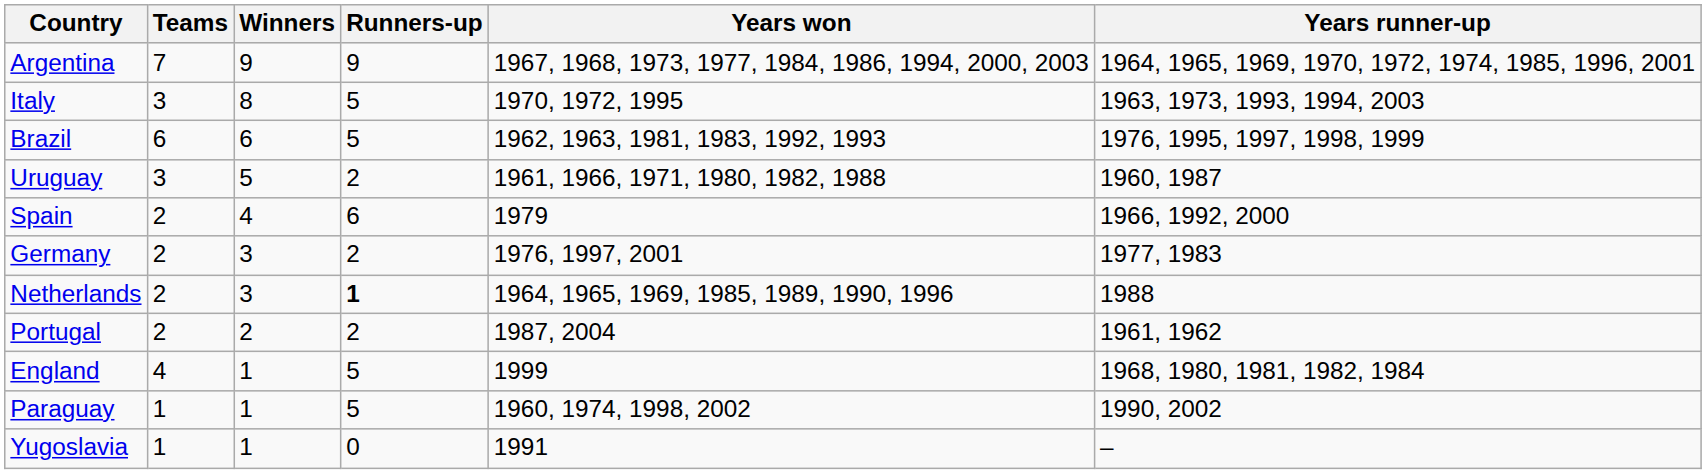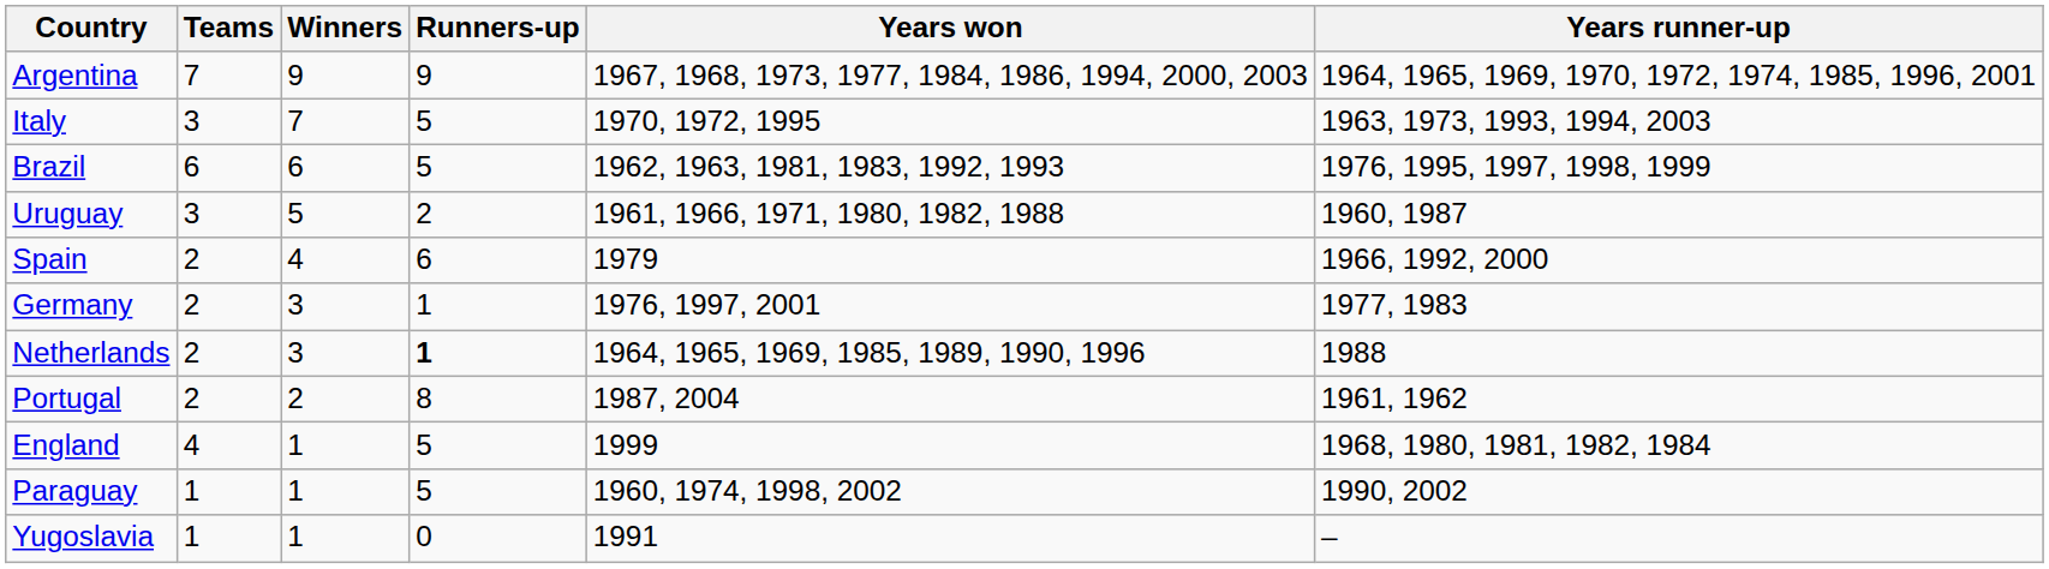 <table class="wikitable sortable">
 <tr>
 <th>Country</th>
 <th>Teams</th>
 <th>Winners</th>
 <th>Runners-up</th>
 <th>Years won</th>
 <th>Years runner-up</th>
 </tr>
 <tr>
 <td> <a href='#'>Argentina</a></td>
 <td>7</td>
 <td>9</td>
 <td>9</td>
 <td>1967, 1968, 1973, 1977, 1984, 1986, 1994, 2000, 2003</td>
 <td>1964, 1965, 1969, 1970, 1972, 1974, 1985, 1996, 2001</td>
 </tr>
 <tr>
 <td> <a href='#'>Italy</a></td>
 <td>3</td>
-<td>8</td>
+<td>7</td>
 <td>5</td>
 <td>1970, 1972, 1995</td>
 <td>1963, 1973, 1993, 1994, 2003</td>
 </tr>
 <tr>
 <td> <a href='#'>Brazil</a></td>
 <td>6</td>
 <td>6</td>
 <td>5</td>
 <td>1962, 1963, 1981, 1983, 1992, 1993</td>
 <td>1976, 1995, 1997, 1998, 1999</td>
 </tr>
 <tr>
 <td> <a href='#'>Uruguay</a></td>
 <td>3</td>
 <td>5</td>
 <td>2</td>
 <td>1961, 1966, 1971, 1980, 1982, 1988</td>
 <td>1960, 1987</td>
 </tr>
 <tr>
 <td> <a href='#'>Spain</a></td>
 <td>2</td>
 <td>4</td>
 <td>6</td>
 <td>1979</td>
 <td>1966, 1992, 2000</td>
 </tr>
 <tr>
 <td> <a href='#'>Germany</a></td>
 <td>2</td>
 <td>3</td>
-<td>2</td>
+<td>1</td>
 <td>1976, 1997, 2001</td>
 <td>1977, 1983</td>
 </tr>
 <tr>
 <td> <a href='#'>Netherlands</a></td>
 <td>2</td>
 <td>3</td>
 <td><strong>1</strong></td>
 <td>1964, 1965, 1969, 1985, 1989, 1990, 1996</td>
 <td>1988</td>
 </tr>
 <tr>
 <td> <a href='#'>Portugal</a></td>
 <td>2</td>
 <td>2</td>
-<td>2</td>
+<td>8</td>
 <td>1987, 2004</td>
 <td>1961, 1962</td>
 </tr>
 <tr>
 <td> <a href='#'>England</a></td>
 <td>4</td>
 <td>1</td>
 <td>5</td>
 <td>1999</td>
 <td>1968, 1980, 1981, 1982, 1984</td>
 </tr>
 <tr>
 <td> <a href='#'>Paraguay</a></td>
 <td>1</td>
 <td>1</td>
 <td>5</td>
 <td>1960, 1974, 1998, 2002</td>
 <td>1990, 2002</td>
 </tr>
 <tr>
 <td> <a href='#'>Yugoslavia</a></td>
 <td>1</td>
 <td>1</td>
 <td>0</td>
 <td>1991</td>
 <td>–</td>
 </tr>
 </table>
